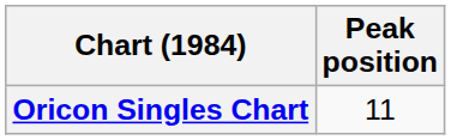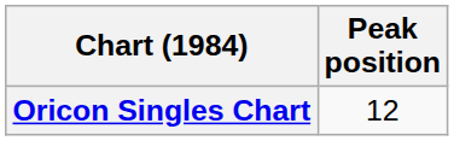 <table class="wikitable plainrowheaders" style="text-align:center;">
 <tr>
 <th scope="col">Chart (1984)</th>
 <th scope="col">Peak<br>position</th>
 </tr>
 <tr>
 <th scope="row"><a href='#'>Oricon Singles Chart</a></th>
-<td>11</td>
+<td>12</td>
 </tr>
 </table>
